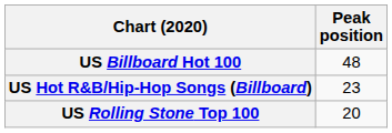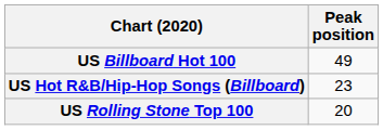 <table class="wikitable sortable plainrowheaders" style="text-align:center">
 <tr>
 <th>Chart (2020)</th>
 <th>Peak<br>position</th>
 </tr>
 <tr>
 <th scope="row">US <a href='#'><em>Billboard</em> Hot 100</a></th>
-<td>48</td>
+<td>49</td>
 </tr>
 <tr>
 <th scope="row">US <a href='#'>Hot R&B/Hip-Hop Songs</a> (<em><a href='#'>Billboard</a></em>)</th>
 <td>23</td>
 </tr>
 <tr>
 <th scope="row">US <a href='#'><em>Rolling Stone</em> Top 100</a></th>
 <td>20</td>
 </tr>
 </table>
